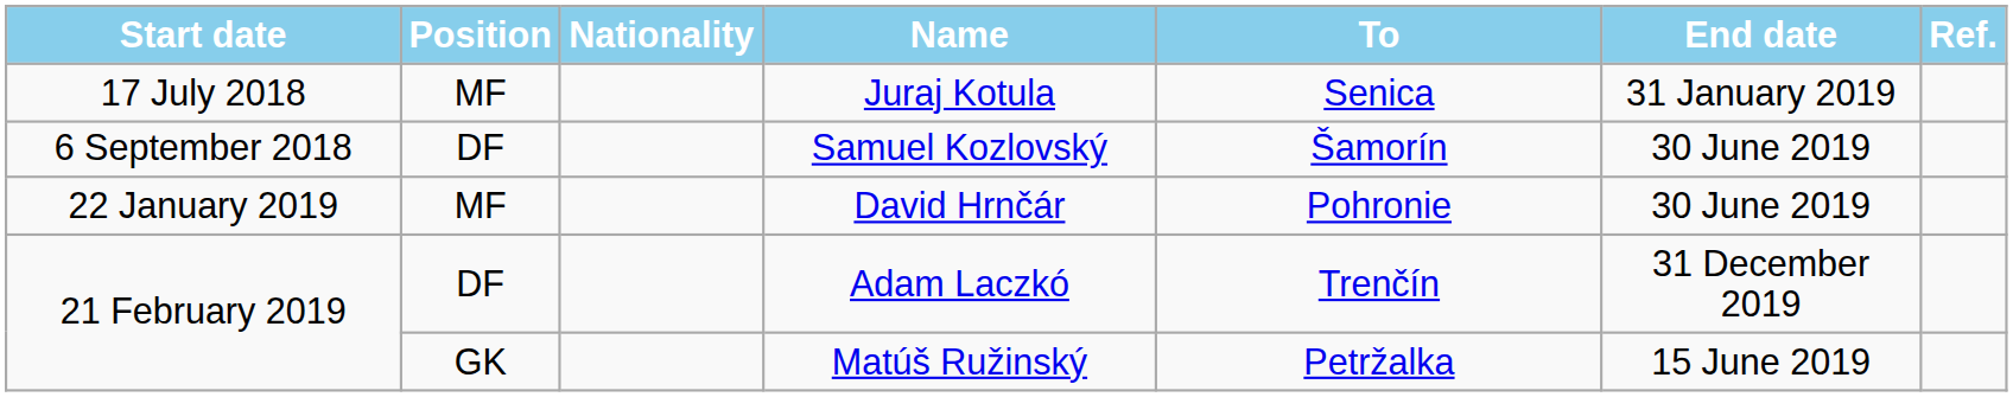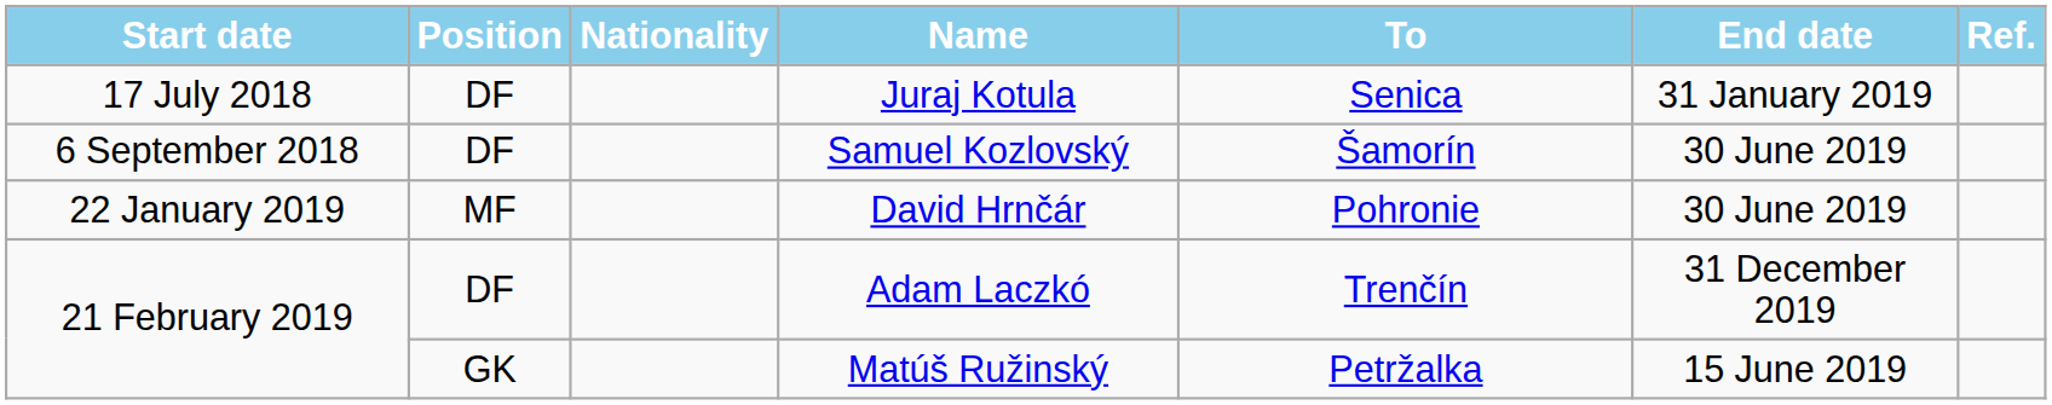 <table class="wikitable"  style="text-align:center; font-size:90%; ">
 <tr>
 <th style="background:#87CEEB; color:#FFFFFF; width:150px;">Start date</th>
 <th style="background:#87CEEB; color:#FFFFFF; width:50px;">Position</th>
 <th style="background:#87CEEB; color:#FFFFFF; width:50px;">Nationality</th>
 <th style="background:#87CEEB; color:#FFFFFF; width:150px;">Name</th>
 <th style="background:#87CEEB; color:#FFFFFF; width:170px;">To</th>
 <th style="background:#87CEEB; color:#FFFFFF; width:120px;">End date</th>
 <th style="background:#87CEEB; color:#FFFFFF; width:25px;">Ref.</th>
 </tr>
 <tr>
 <td>17 July 2018</td>
-<td>MF</td>
+<td>DF</td>
 <td></td>
 <td><a href='#'>Juraj Kotula</a></td>
 <td> <a href='#'>Senica</a></td>
 <td>31 January 2019</td>
 <td></td>
 </tr>
 <tr>
 <td>6 September 2018</td>
 <td>DF</td>
 <td></td>
 <td><a href='#'>Samuel Kozlovský</a></td>
 <td> <a href='#'>Šamorín</a></td>
 <td>30 June 2019</td>
 <td></td>
 </tr>
 <tr>
 <td>22 January 2019</td>
 <td>MF</td>
 <td></td>
 <td><a href='#'>David Hrnčár</a></td>
 <td> <a href='#'>Pohronie</a></td>
 <td>30 June 2019</td>
 <td></td>
 </tr>
 <tr>
 <td rowspan="2">21 February 2019</td>
 <td>DF</td>
 <td></td>
 <td><a href='#'>Adam Laczkó</a></td>
 <td> <a href='#'>Trenčín</a></td>
 <td>31 December 2019</td>
 <td></td>
 </tr>
 <tr>
 <td>GK</td>
 <td></td>
 <td><a href='#'>Matúš Ružinský</a></td>
 <td> <a href='#'>Petržalka</a></td>
 <td>15 June 2019</td>
 <td></td>
 </tr>
 </table>
